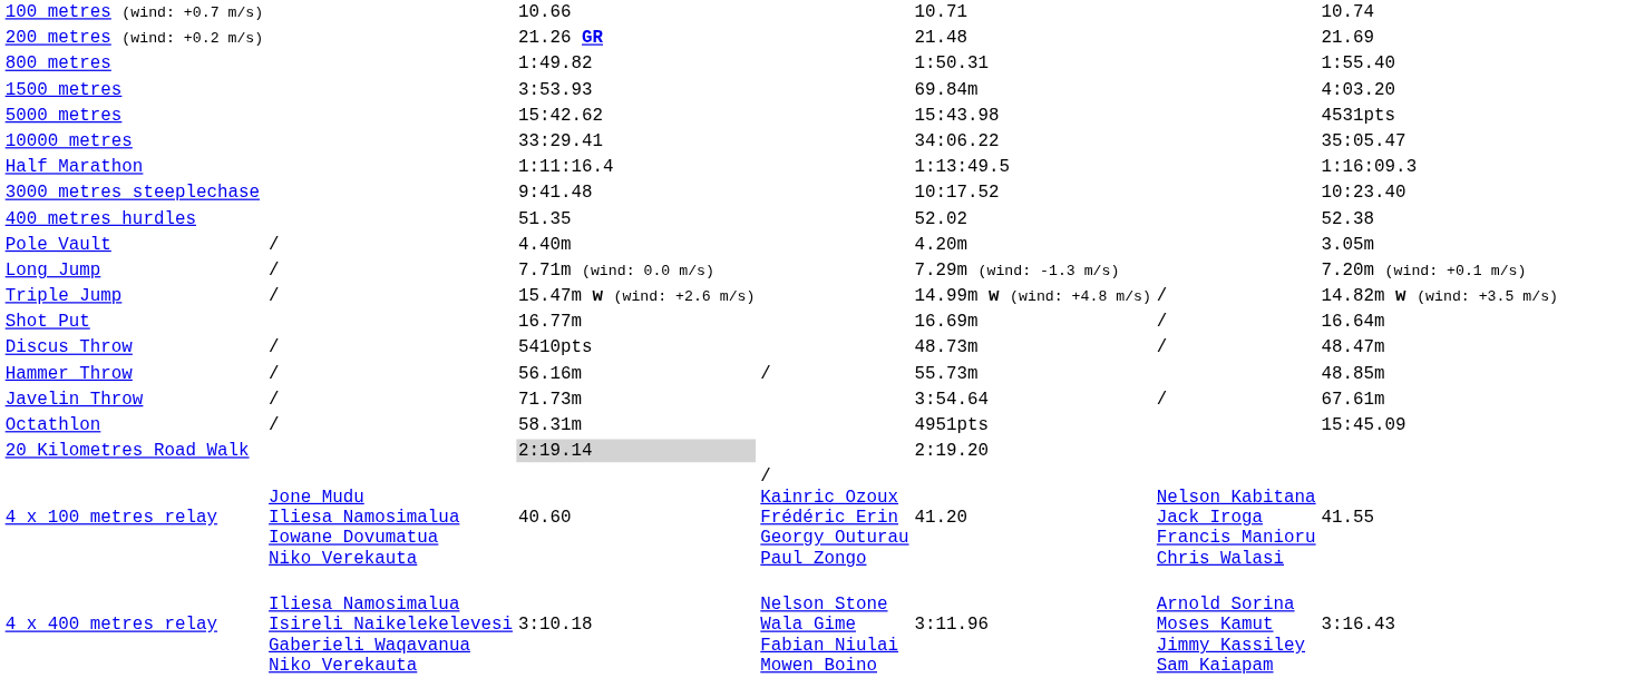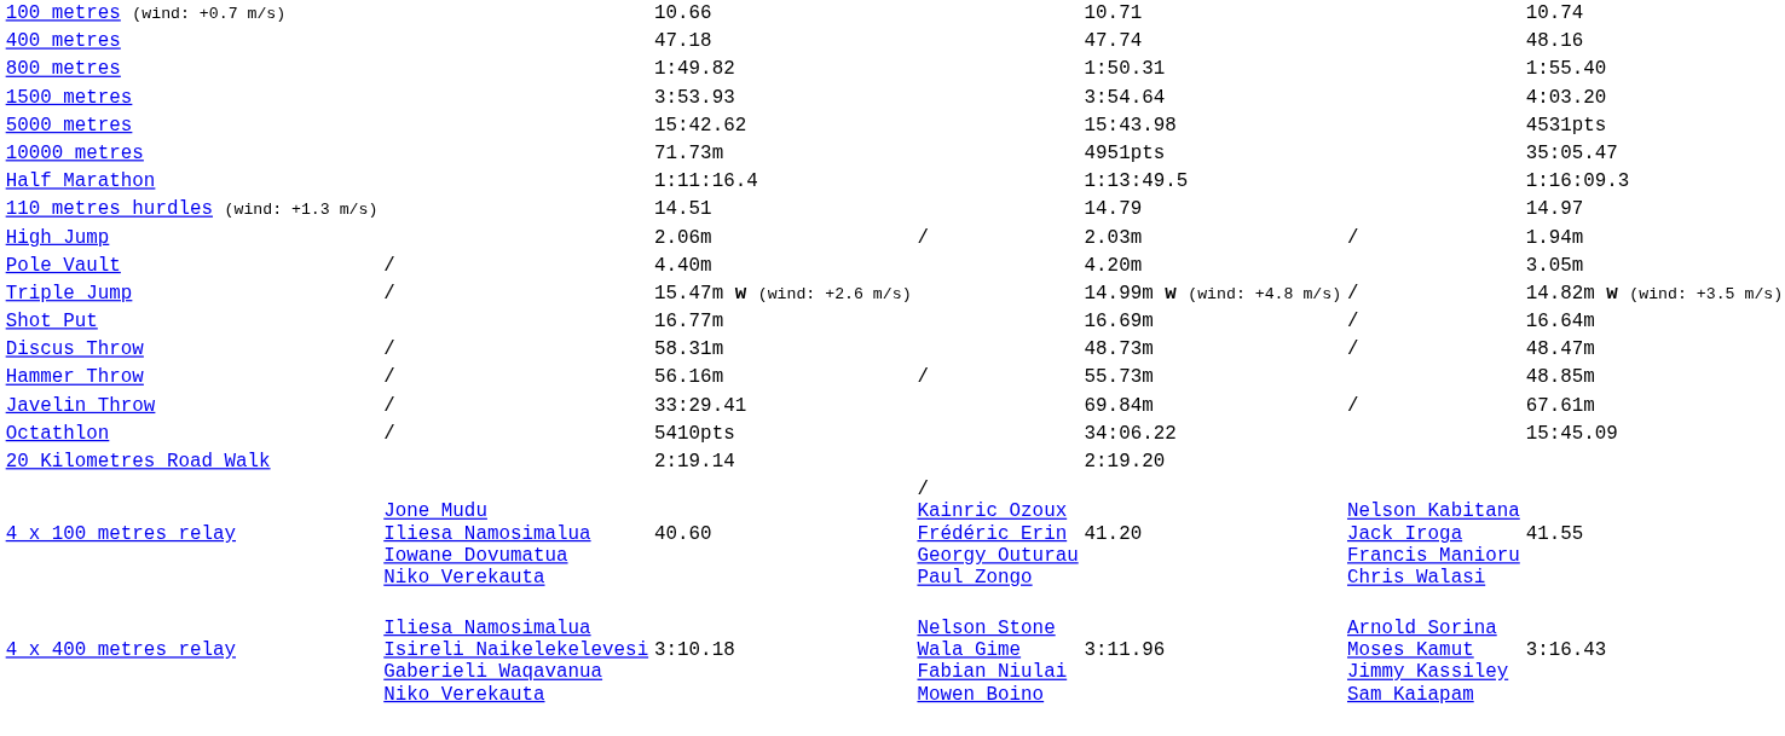 <table>
 <tr>
 <td><a href='#'>100 metres</a> <small>(wind: +0.7 m/s)</small></td>
 <td></td>
 <td>10.66</td>
 <td></td>
 <td>10.71</td>
 <td></td>
 <td>10.74</td>
 </tr>
 <tr>
-<td><a href='#'>200 metres</a> <small>(wind: +0.2 m/s)</small></td>
+<td><a href='#'>400 metres</a></td>
 <td></td>
-<td>21.26 <strong><a href='#'>GR</a></strong></td>
+<td>47.18</td>
 <td></td>
-<td>21.48</td>
+<td>47.74</td>
 <td></td>
-<td>21.69</td>
+<td>48.16</td>
 </tr>
 <tr>
 <td><a href='#'>800 metres</a></td>
 <td></td>
 <td>1:49.82</td>
 <td></td>
 <td>1:50.31</td>
 <td></td>
 <td>1:55.40</td>
 </tr>
 <tr>
 <td><a href='#'>1500 metres</a></td>
 <td></td>
 <td>3:53.93</td>
 <td></td>
-<td>69.84m</td>
+<td>3:54.64</td>
 <td></td>
 <td>4:03.20</td>
 </tr>
 <tr>
 <td><a href='#'>5000 metres</a></td>
 <td></td>
 <td>15:42.62</td>
 <td></td>
 <td>15:43.98</td>
 <td></td>
 <td>4531pts</td>
 </tr>
 <tr>
 <td><a href='#'>10000 metres</a></td>
 <td></td>
-<td>33:29.41</td>
+<td>71.73m</td>
 <td></td>
-<td>34:06.22</td>
+<td>4951pts</td>
 <td></td>
 <td>35:05.47</td>
 </tr>
 <tr>
 <td><a href='#'>Half Marathon</a></td>
 <td></td>
 <td>1:11:16.4</td>
 <td></td>
 <td>1:13:49.5</td>
 <td></td>
 <td>1:16:09.3</td>
 </tr>
 <tr>
-<td><a href='#'>3000 metres steeplechase</a></td>
+<td><a href='#'>110 metres hurdles</a> <small>(wind: +1.3 m/s)</small></td>
 <td></td>
-<td>9:41.48</td>
+<td>14.51</td>
 <td></td>
-<td>10:17.52</td>
+<td>14.79</td>
 <td></td>
-<td>10:23.40</td>
+<td>14.97</td>
 </tr>
 <tr>
-<td><a href='#'>400 metres hurdles</a></td>
+<td><a href='#'>High Jump</a></td>
 <td></td>
-<td>51.35</td>
-<td></td>
-<td>52.02</td>
-<td></td>
-<td>52.38</td>
+<td>2.06m</td>
+<td>/</td>
+<td>2.03m</td>
+<td>/</td>
+<td>1.94m</td>
 </tr>
 <tr>
 <td><a href='#'>Pole Vault</a></td>
 <td>/</td>
 <td>4.40m</td>
 <td></td>
 <td>4.20m</td>
 <td></td>
 <td>3.05m</td>
-</tr>
-<tr>
-<td><a href='#'>Long Jump</a></td>
-<td>/</td>
-<td>7.71m <small>(wind: 0.0 m/s)</small></td>
-<td></td>
-<td>7.29m <small>(wind: -1.3 m/s)</small></td>
-<td></td>
-<td>7.20m <small>(wind: +0.1 m/s)</small></td>
 </tr>
 <tr>
 <td><a href='#'>Triple Jump</a></td>
 <td>/</td>
 <td>15.47m <strong>w</strong> <small>(wind: +2.6 m/s)</small></td>
 <td></td>
 <td>14.99m <strong>w</strong> <small>(wind: +4.8 m/s)</small></td>
 <td>/</td>
 <td>14.82m <strong>w</strong> <small>(wind: +3.5 m/s)</small></td>
 </tr>
 <tr>
 <td><a href='#'>Shot Put</a></td>
 <td></td>
 <td>16.77m</td>
 <td></td>
 <td>16.69m</td>
 <td>/</td>
 <td>16.64m</td>
 </tr>
 <tr>
 <td><a href='#'>Discus Throw</a></td>
 <td>/</td>
-<td>5410pts</td>
+<td>58.31m</td>
 <td></td>
 <td>48.73m</td>
 <td>/</td>
 <td>48.47m</td>
 </tr>
 <tr>
 <td><a href='#'>Hammer Throw</a></td>
 <td>/</td>
 <td>56.16m</td>
 <td>/</td>
 <td>55.73m</td>
 <td></td>
 <td>48.85m</td>
 </tr>
 <tr>
 <td><a href='#'>Javelin Throw</a></td>
 <td>/</td>
-<td>71.73m</td>
+<td>33:29.41</td>
 <td></td>
-<td>3:54.64</td>
+<td>69.84m</td>
 <td>/</td>
 <td>67.61m</td>
 </tr>
 <tr>
 <td><a href='#'>Octathlon</a></td>
 <td>/</td>
-<td>58.31m</td>
+<td>5410pts</td>
 <td></td>
-<td>4951pts</td>
+<td>34:06.22</td>
 <td></td>
 <td>15:45.09</td>
 </tr>
 <tr>
 <td><a href='#'>20 Kilometres Road Walk</a></td>
 <td></td>
-<td style="background: lightgrey;">2:19.14</td>
+<td>2:19.14</td>
 <td></td>
 <td>2:19.20</td>
 <td></td>
 <td></td>
 </tr>
 <tr>
 <td><a href='#'>4 x 100 metres relay</a></td>
 <td> <br> <a href='#'>Jone Mudu</a> <br> <a href='#'>Iliesa Namosimalua</a> <br> <a href='#'>Iowane Dovumatua</a> <br> <a href='#'>Niko Verekauta</a></td>
 <td>40.60</td>
 <td>/ <br> <a href='#'>Kainric Ozoux</a> <br> <a href='#'>Frédéric Erin</a> <br> <a href='#'>Georgy Outurau</a> <br> <a href='#'>Paul Zongo</a></td>
 <td>41.20</td>
 <td> <br> <a href='#'>Nelson Kabitana</a> <br> <a href='#'>Jack Iroga</a> <br> <a href='#'>Francis Manioru</a> <br> <a href='#'>Chris Walasi</a></td>
 <td>41.55</td>
 </tr>
 <tr>
 <td><a href='#'>4 x 400 metres relay</a></td>
 <td> <br> <a href='#'>Iliesa Namosimalua</a> <br> <a href='#'>Isireli Naikelekelevesi</a> <br> <a href='#'>Gaberieli Waqavanua</a> <br> <a href='#'>Niko Verekauta</a></td>
 <td>3:10.18</td>
 <td> <br> <a href='#'>Nelson Stone</a> <br> <a href='#'>Wala Gime</a> <br> <a href='#'>Fabian Niulai</a> <br> <a href='#'>Mowen Boino</a></td>
 <td>3:11.96</td>
 <td> <br> <a href='#'>Arnold Sorina</a> <br> <a href='#'>Moses Kamut</a> <br> <a href='#'>Jimmy Kassiley</a> <br> <a href='#'>Sam Kaiapam</a></td>
 <td>3:16.43</td>
 </tr>
 </table>
